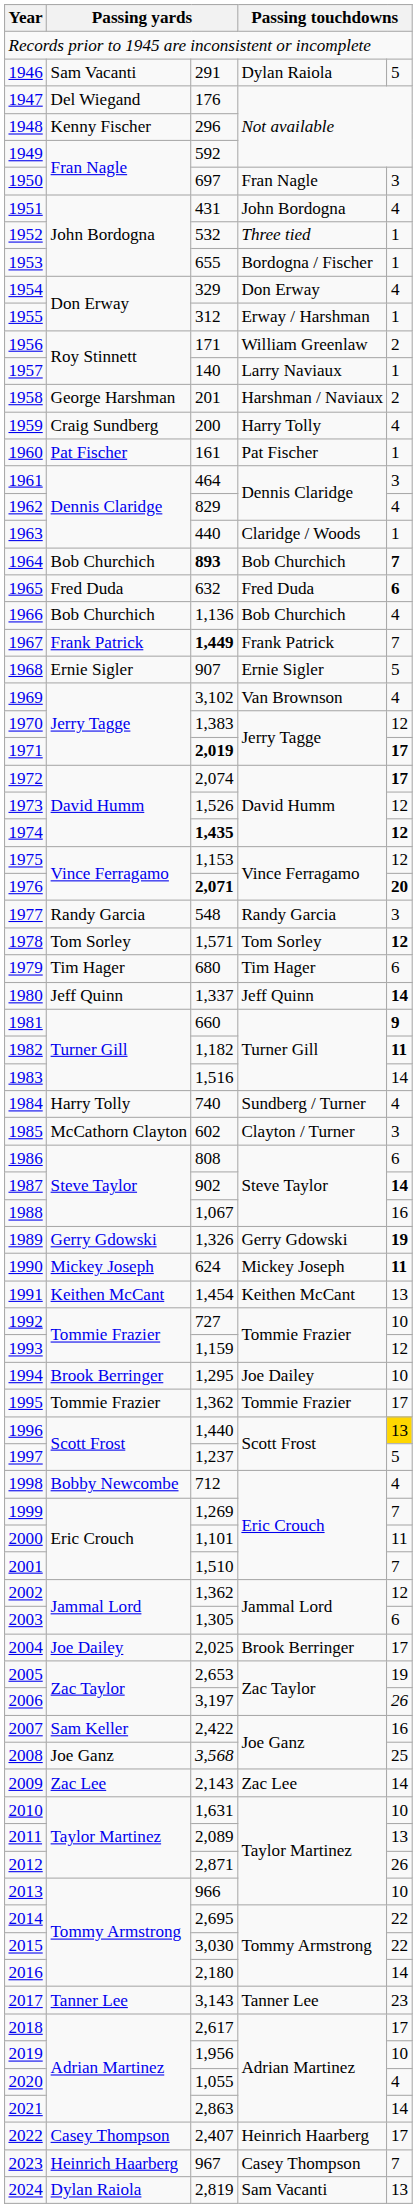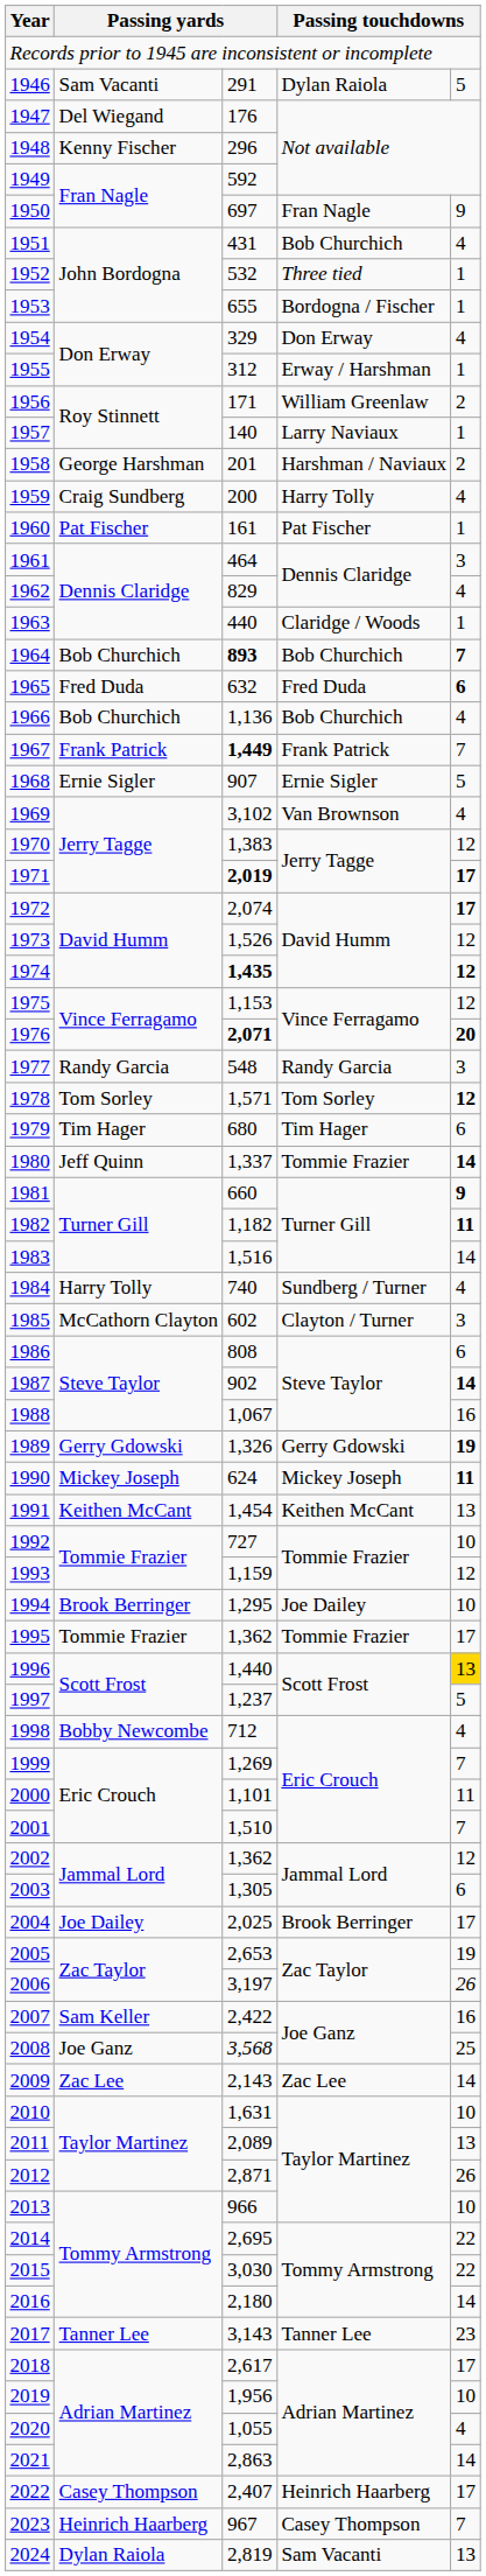 <table class=wikitable>
 <tr>
 <th>Year</th>
 <th colspan=2>Passing yards</th>
 <th colspan=2>Passing touchdowns</th>
 </tr>
 <tr>
 <td colspan=5><em>Records prior to 1945 are inconsistent or incomplete</em></td>
 </tr>
 <tr>
 <td><a href='#'>1946</a></td>
 <td>Sam Vacanti</td>
 <td>291</td>
 <td>Dylan Raiola</td>
 <td>5</td>
 </tr>
 <tr>
 <td><a href='#'>1947</a></td>
 <td>Del Wiegand</td>
 <td>176</td>
 <td rowspan=3 colspan=2><em>Not available</em></td>
 </tr>
 <tr>
 <td><a href='#'>1948</a></td>
 <td>Kenny Fischer</td>
 <td>296</td>
 </tr>
 <tr>
 <td><a href='#'>1949</a></td>
 <td rowspan=2><a href='#'>Fran Nagle</a></td>
 <td>592</td>
 </tr>
 <tr>
 <td><a href='#'>1950</a></td>
 <td>697</td>
 <td>Fran Nagle</td>
-<td>3</td>
+<td>9</td>
 </tr>
 <tr>
 <td><a href='#'>1951</a></td>
 <td rowspan=3>John Bordogna</td>
 <td>431</td>
-<td>John Bordogna</td>
+<td>Bob Churchich</td>
 <td>4</td>
 </tr>
 <tr>
 <td><a href='#'>1952</a></td>
 <td>532</td>
 <td><em>Three tied</em></td>
 <td>1</td>
 </tr>
 <tr>
 <td><a href='#'>1953</a></td>
 <td>655</td>
 <td>Bordogna / Fischer</td>
 <td>1</td>
 </tr>
 <tr>
 <td><a href='#'>1954</a></td>
 <td rowspan=2>Don Erway</td>
 <td>329</td>
 <td>Don Erway</td>
 <td>4</td>
 </tr>
 <tr>
 <td><a href='#'>1955</a></td>
 <td>312</td>
 <td>Erway / Harshman</td>
 <td>1</td>
 </tr>
 <tr>
 <td><a href='#'>1956</a></td>
 <td rowspan=2>Roy Stinnett</td>
 <td>171</td>
 <td>William Greenlaw</td>
 <td>2</td>
 </tr>
 <tr>
 <td><a href='#'>1957</a></td>
 <td>140</td>
 <td>Larry Naviaux</td>
 <td>1</td>
 </tr>
 <tr>
 <td><a href='#'>1958</a></td>
 <td>George Harshman</td>
 <td>201</td>
 <td>Harshman / Naviaux</td>
 <td>2</td>
 </tr>
 <tr>
 <td><a href='#'>1959</a></td>
 <td>Craig Sundberg</td>
 <td>200</td>
 <td>Harry Tolly</td>
 <td>4</td>
 </tr>
 <tr>
 <td><a href='#'>1960</a></td>
 <td><a href='#'>Pat Fischer</a></td>
 <td>161</td>
 <td>Pat Fischer</td>
 <td>1</td>
 </tr>
 <tr>
 <td><a href='#'>1961</a></td>
 <td rowspan=3><a href='#'>Dennis Claridge</a></td>
 <td>464</td>
 <td rowspan=2>Dennis Claridge</td>
 <td>3</td>
 </tr>
 <tr>
 <td><a href='#'>1962</a></td>
 <td>829</td>
 <td>4</td>
 </tr>
 <tr>
 <td><a href='#'>1963</a></td>
 <td>440</td>
 <td>Claridge / Woods</td>
 <td>1</td>
 </tr>
 <tr>
 <td><a href='#'>1964</a></td>
 <td>Bob Churchich</td>
 <td><strong>893</strong></td>
 <td>Bob Churchich</td>
 <td><strong>7</strong></td>
 </tr>
 <tr>
 <td><a href='#'>1965</a></td>
 <td>Fred Duda</td>
 <td>632</td>
 <td>Fred Duda</td>
 <td><strong>6</strong></td>
 </tr>
 <tr>
 <td><a href='#'>1966</a></td>
 <td>Bob Churchich</td>
 <td>1,136</td>
 <td>Bob Churchich</td>
 <td>4</td>
 </tr>
 <tr>
 <td><a href='#'>1967</a></td>
 <td><a href='#'>Frank Patrick</a></td>
 <td><strong>1,449</strong></td>
 <td>Frank Patrick</td>
 <td>7</td>
 </tr>
 <tr>
 <td><a href='#'>1968</a></td>
 <td>Ernie Sigler</td>
 <td>907</td>
 <td>Ernie Sigler</td>
 <td>5</td>
 </tr>
 <tr>
 <td><a href='#'>1969</a></td>
 <td rowspan=3><a href='#'>Jerry Tagge</a></td>
 <td>3,102</td>
 <td>Van Brownson</td>
 <td>4</td>
 </tr>
 <tr>
 <td><a href='#'>1970</a></td>
 <td>1,383</td>
 <td rowspan=2>Jerry Tagge</td>
 <td>12</td>
 </tr>
 <tr>
 <td><a href='#'>1971</a></td>
 <td><strong>2,019</strong></td>
 <td><strong>17</strong></td>
 </tr>
 <tr>
 <td><a href='#'>1972</a></td>
 <td rowspan=3><a href='#'>David Humm</a></td>
 <td>2,074</td>
 <td rowspan=3>David Humm</td>
 <td><strong>17</strong></td>
 </tr>
 <tr>
 <td><a href='#'>1973</a></td>
 <td>1,526</td>
 <td>12</td>
 </tr>
 <tr>
 <td><a href='#'>1974</a></td>
 <td><strong>1,435</strong></td>
 <td><strong>12</strong></td>
 </tr>
 <tr>
 <td><a href='#'>1975</a></td>
 <td rowspan=2><a href='#'>Vince Ferragamo</a></td>
 <td>1,153</td>
 <td rowspan=2>Vince Ferragamo</td>
 <td>12</td>
 </tr>
 <tr>
 <td><a href='#'>1976</a></td>
 <td><strong>2,071</strong></td>
 <td><strong>20</strong></td>
 </tr>
 <tr>
 <td><a href='#'>1977</a></td>
 <td>Randy Garcia</td>
 <td>548</td>
 <td>Randy Garcia</td>
 <td>3</td>
 </tr>
 <tr>
 <td><a href='#'>1978</a></td>
 <td>Tom Sorley</td>
 <td>1,571</td>
 <td>Tom Sorley</td>
 <td><strong>12</strong></td>
 </tr>
 <tr>
 <td><a href='#'>1979</a></td>
 <td>Tim Hager</td>
 <td>680</td>
 <td>Tim Hager</td>
 <td>6</td>
 </tr>
 <tr>
 <td><a href='#'>1980</a></td>
 <td>Jeff Quinn</td>
 <td>1,337</td>
-<td>Jeff Quinn</td>
+<td>Tommie Frazier</td>
 <td><strong>14</strong></td>
 </tr>
 <tr>
 <td><a href='#'>1981</a></td>
 <td rowspan=3><a href='#'>Turner Gill</a></td>
 <td>660</td>
 <td rowspan=3>Turner Gill</td>
 <td><strong>9</strong></td>
 </tr>
 <tr>
 <td><a href='#'>1982</a></td>
 <td>1,182</td>
 <td><strong>11</strong></td>
 </tr>
 <tr>
 <td><a href='#'>1983</a></td>
 <td>1,516</td>
 <td>14</td>
 </tr>
 <tr>
 <td><a href='#'>1984</a></td>
 <td>Harry Tolly</td>
 <td>740</td>
 <td>Sundberg / Turner</td>
 <td>4</td>
 </tr>
 <tr>
 <td><a href='#'>1985</a></td>
 <td>McCathorn Clayton</td>
 <td>602</td>
 <td>Clayton / Turner</td>
 <td>3</td>
 </tr>
 <tr>
 <td><a href='#'>1986</a></td>
 <td rowspan=3><a href='#'>Steve Taylor</a></td>
 <td>808</td>
 <td rowspan=3>Steve Taylor</td>
 <td>6</td>
 </tr>
 <tr>
 <td><a href='#'>1987</a></td>
 <td>902</td>
 <td><strong>14</strong></td>
 </tr>
 <tr>
 <td><a href='#'>1988</a></td>
 <td>1,067</td>
 <td>16</td>
 </tr>
 <tr>
 <td><a href='#'>1989</a></td>
 <td><a href='#'>Gerry Gdowski</a></td>
 <td>1,326</td>
 <td>Gerry Gdowski</td>
 <td><strong>19</strong></td>
 </tr>
 <tr>
 <td><a href='#'>1990</a></td>
 <td><a href='#'>Mickey Joseph</a></td>
 <td>624</td>
 <td>Mickey Joseph</td>
 <td><strong>11</strong></td>
 </tr>
 <tr>
 <td><a href='#'>1991</a></td>
 <td><a href='#'>Keithen McCant</a></td>
 <td>1,454</td>
 <td>Keithen McCant</td>
 <td>13</td>
 </tr>
 <tr>
 <td><a href='#'>1992</a></td>
 <td rowspan=2><a href='#'>Tommie Frazier</a></td>
 <td>727</td>
 <td rowspan=2>Tommie Frazier</td>
 <td>10</td>
 </tr>
 <tr>
 <td><a href='#'>1993</a></td>
 <td>1,159</td>
 <td>12</td>
 </tr>
 <tr>
 <td><a href='#'>1994</a></td>
 <td><a href='#'>Brook Berringer</a></td>
 <td>1,295</td>
 <td>Joe Dailey</td>
 <td>10</td>
 </tr>
 <tr>
 <td><a href='#'>1995</a></td>
 <td>Tommie Frazier</td>
 <td>1,362</td>
 <td>Tommie Frazier</td>
 <td>17</td>
 </tr>
 <tr>
 <td><a href='#'>1996</a></td>
 <td rowspan=2><a href='#'>Scott Frost</a></td>
 <td>1,440</td>
 <td rowspan=2>Scott Frost</td>
 <td style="background: gold;">13</td>
 </tr>
 <tr>
 <td><a href='#'>1997</a></td>
 <td>1,237</td>
 <td>5</td>
 </tr>
 <tr>
 <td><a href='#'>1998</a></td>
 <td><a href='#'>Bobby Newcombe</a></td>
 <td>712</td>
 <td rowspan=4><a href='#'>Eric Crouch</a></td>
 <td>4</td>
 </tr>
 <tr>
 <td><a href='#'>1999</a></td>
 <td rowspan=3>Eric Crouch</td>
 <td>1,269</td>
 <td>7</td>
 </tr>
 <tr>
 <td><a href='#'>2000</a></td>
 <td>1,101</td>
 <td>11</td>
 </tr>
 <tr>
 <td><a href='#'>2001</a></td>
 <td>1,510</td>
 <td>7</td>
 </tr>
 <tr>
 <td><a href='#'>2002</a></td>
 <td rowspan=2><a href='#'>Jammal Lord</a></td>
 <td>1,362</td>
 <td rowspan=2>Jammal Lord</td>
 <td>12</td>
 </tr>
 <tr>
 <td><a href='#'>2003</a></td>
 <td>1,305</td>
 <td>6</td>
 </tr>
 <tr>
 <td><a href='#'>2004</a></td>
 <td><a href='#'>Joe Dailey</a></td>
 <td>2,025</td>
 <td>Brook Berringer</td>
 <td>17</td>
 </tr>
 <tr>
 <td><a href='#'>2005</a></td>
 <td rowspan=2><a href='#'>Zac Taylor</a></td>
 <td>2,653</td>
 <td rowspan=2>Zac Taylor</td>
 <td>19</td>
 </tr>
 <tr>
 <td><a href='#'>2006</a></td>
 <td>3,197</td>
 <td><em>26</em></td>
 </tr>
 <tr>
 <td><a href='#'>2007</a></td>
 <td><a href='#'>Sam Keller</a></td>
 <td>2,422</td>
 <td rowspan=2>Joe Ganz</td>
 <td>16</td>
 </tr>
 <tr>
 <td><a href='#'>2008</a></td>
 <td>Joe Ganz</td>
 <td><em>3,568</em></td>
 <td>25</td>
 </tr>
 <tr>
 <td><a href='#'>2009</a></td>
 <td><a href='#'>Zac Lee</a></td>
 <td>2,143</td>
 <td>Zac Lee</td>
 <td>14</td>
 </tr>
 <tr>
 <td><a href='#'>2010</a></td>
 <td rowspan=3><a href='#'>Taylor Martinez</a></td>
 <td>1,631</td>
 <td rowspan=4>Taylor Martinez</td>
 <td>10</td>
 </tr>
 <tr>
 <td><a href='#'>2011</a></td>
 <td>2,089</td>
 <td>13</td>
 </tr>
 <tr>
 <td><a href='#'>2012</a></td>
 <td>2,871</td>
 <td>26</td>
 </tr>
 <tr>
 <td><a href='#'>2013</a></td>
 <td rowspan=4><a href='#'>Tommy Armstrong</a></td>
 <td>966</td>
 <td>10</td>
 </tr>
 <tr>
 <td><a href='#'>2014</a></td>
 <td>2,695</td>
 <td rowspan=3>Tommy Armstrong</td>
 <td>22</td>
 </tr>
 <tr>
 <td><a href='#'>2015</a></td>
 <td>3,030</td>
 <td>22</td>
 </tr>
 <tr>
 <td><a href='#'>2016</a></td>
 <td>2,180</td>
 <td>14</td>
 </tr>
 <tr>
 <td><a href='#'>2017</a></td>
 <td><a href='#'>Tanner Lee</a></td>
 <td>3,143</td>
 <td>Tanner Lee</td>
 <td>23</td>
 </tr>
 <tr>
 <td><a href='#'>2018</a></td>
 <td rowspan=4><a href='#'>Adrian Martinez</a></td>
 <td>2,617</td>
 <td rowspan=4>Adrian Martinez</td>
 <td>17</td>
 </tr>
 <tr>
 <td><a href='#'>2019</a></td>
 <td>1,956</td>
 <td>10</td>
 </tr>
 <tr>
 <td><a href='#'>2020</a></td>
 <td>1,055</td>
 <td>4</td>
 </tr>
 <tr>
 <td><a href='#'>2021</a></td>
 <td>2,863</td>
 <td>14</td>
 </tr>
 <tr>
 <td><a href='#'>2022</a></td>
 <td><a href='#'>Casey Thompson</a></td>
 <td>2,407</td>
 <td>Heinrich Haarberg</td>
 <td>17</td>
 </tr>
 <tr>
 <td><a href='#'>2023</a></td>
 <td><a href='#'>Heinrich Haarberg</a></td>
 <td>967</td>
 <td>Casey Thompson</td>
 <td>7</td>
 </tr>
 <tr>
 <td><a href='#'>2024</a></td>
 <td><a href='#'>Dylan Raiola</a></td>
 <td>2,819</td>
 <td>Sam Vacanti</td>
 <td>13</td>
 </tr>
 </table>
